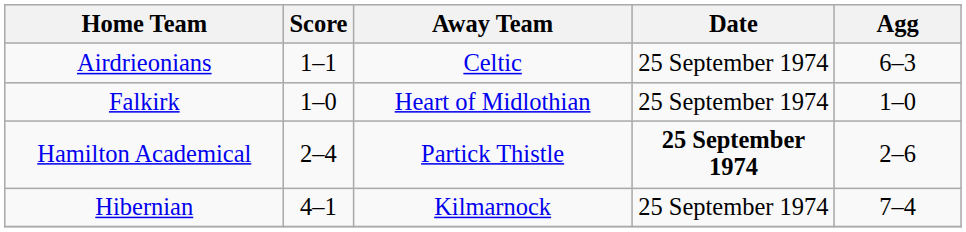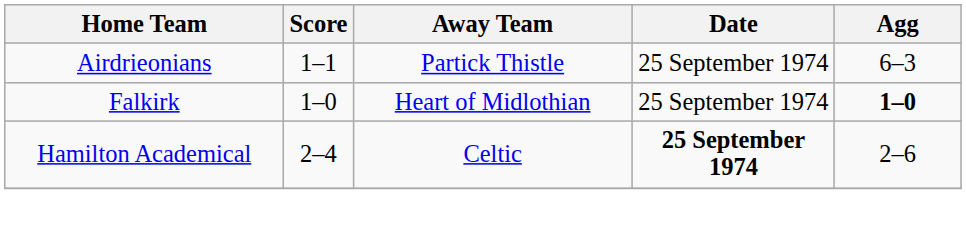 <table class="wikitable" style="text-align:center;">
 <tr>
 <th width=175>Home Team</th>
 <th width=20>Score</th>
 <th width=175>Away Team</th>
 <th width= 125>Date</th>
 <th width= 75>Agg</th>
 </tr>
 <tr>
 <td><a href='#'>Airdrieonians</a></td>
 <td>1–1</td>
-<td><a href='#'>Celtic</a></td>
+<td><a href='#'>Partick Thistle</a></td>
 <td>25 September 1974</td>
 <td>6–3</td>
 </tr>
 <tr>
 <td><a href='#'>Falkirk</a></td>
 <td>1–0</td>
 <td><a href='#'>Heart of Midlothian</a></td>
 <td>25 September 1974</td>
-<td>1–0</td>
+<td><strong>1–0</strong></td>
 </tr>
 <tr>
 <td><a href='#'>Hamilton Academical</a></td>
 <td>2–4</td>
-<td><a href='#'>Partick Thistle</a></td>
+<td><a href='#'>Celtic</a></td>
 <td><strong>25 September 1974</strong></td>
 <td>2–6</td>
 </tr>
 <tr>
-<td><a href='#'>Hibernian</a></td>
-<td>4–1</td>
-<td><a href='#'>Kilmarnock</a></td>
-<td>25 September 1974</td>
-<td>7–4</td>
-</tr>
-<tr>
 </tr>
 </table>
